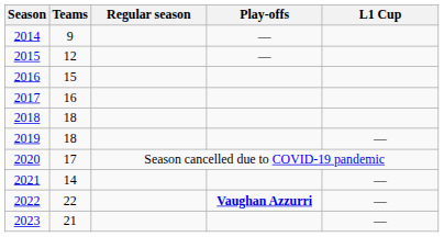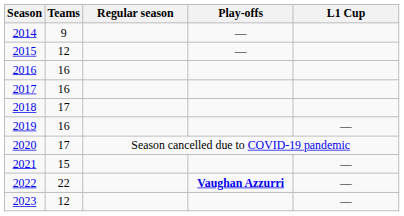 <table class="wikitable" style="text-align:center;">
 <tr>
 <th width="40">Season</th>
 <th>Teams</th>
 <th style="width:135px;">Regular season</th>
 <th style="width:135px;">Play-offs</th>
 <th style="width:135px;">L1 Cup</th>
 </tr>
 <tr>
 <td><a href='#'>2014</a></td>
 <td>9</td>
 <td></td>
 <td>—</td>
 <td></td>
 </tr>
 <tr>
 <td><a href='#'>2015</a></td>
 <td>12</td>
 <td></td>
 <td>—</td>
 <td></td>
 </tr>
 <tr>
 <td><a href='#'>2016</a></td>
-<td>15</td>
+<td>16</td>
 <td></td>
 <td></td>
 <td></td>
 </tr>
 <tr>
 <td><a href='#'>2017</a></td>
 <td>16</td>
 <td></td>
 <td></td>
 <td></td>
 </tr>
 <tr>
 <td><a href='#'>2018</a></td>
-<td>18</td>
+<td>17</td>
 <td></td>
 <td></td>
 <td></td>
 </tr>
 <tr>
 <td><a href='#'>2019</a></td>
-<td>18</td>
+<td>16</td>
 <td></td>
 <td></td>
 <td>—</td>
 </tr>
 <tr>
 <td><a href='#'>2020</a></td>
 <td>17</td>
 <td colspan="3"style="text-align: center;">Season cancelled due to <a href='#'>COVID-19 pandemic</a></td>
 </tr>
 <tr>
 <td><a href='#'>2021</a></td>
-<td>14</td>
+<td>15</td>
 <td></td>
 <td></td>
 <td>—</td>
 </tr>
 <tr>
 <td><a href='#'>2022</a></td>
 <td>22</td>
 <td></td>
 <td><strong><a href='#'>Vaughan Azzurri</a></strong></td>
 <td>—</td>
 </tr>
 <tr>
 <td><a href='#'>2023</a></td>
-<td>21</td>
+<td>12</td>
 <td></td>
 <td></td>
 <td>—</td>
 </tr>
 </table>
